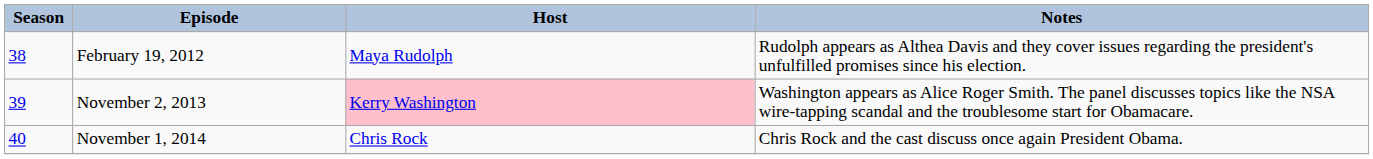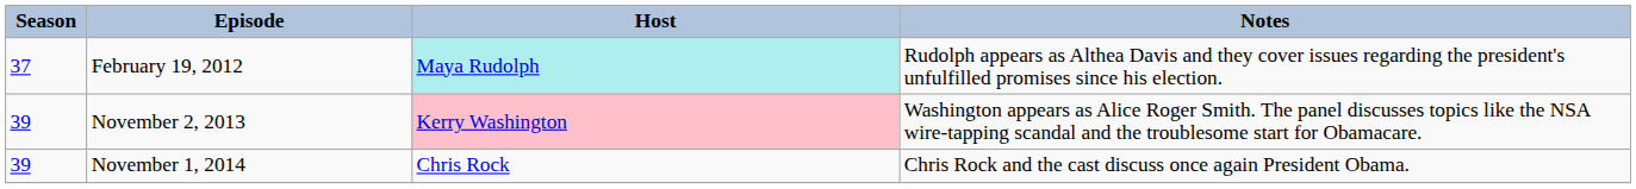 <table class="wikitable" style="width:100%;">
 <tr>
 <th style="background:#B0C4DE;" width="5%">Season</th>
 <th style="background:#B0C4DE;" width="20%">Episode</th>
 <th style="background:#B0C4DE;" width="30%">Host</th>
 <th style="background:#B0C4DE;" width="45%">Notes</th>
 </tr>
 <tr>
-<td><a href='#'>38</a></td>
+<td><a href='#'>37</a></td>
 <td>February 19, 2012</td>
-<td><a href='#'>Maya Rudolph</a></td>
+<td style="background: paleturquoise;"><a href='#'>Maya Rudolph</a></td>
 <td>Rudolph appears as Althea Davis and they cover issues regarding the president's unfulfilled promises since his election.</td>
 </tr>
 <tr>
 <td><a href='#'>39</a></td>
 <td>November 2, 2013</td>
 <td style="background: pink;"><a href='#'>Kerry Washington</a></td>
 <td>Washington appears as Alice Roger Smith. The panel discusses topics like the NSA wire-tapping scandal and the troublesome start for Obamacare.</td>
 </tr>
 <tr>
-<td><a href='#'>40</a></td>
+<td><a href='#'>39</a></td>
 <td>November 1, 2014</td>
 <td><a href='#'>Chris Rock</a></td>
 <td>Chris Rock and the cast discuss once again President Obama.</td>
 </tr>
 <tr>
 </tr>
 </table>
